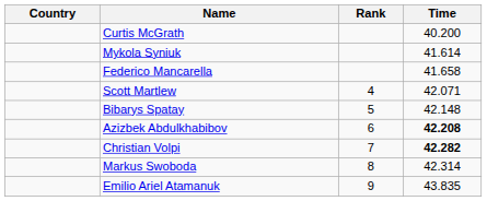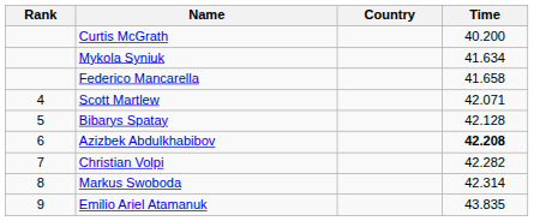 <table class="wikitable" style="text-align:center;width: 50%">
 <tr>
+<th>Rank</th>
+<th>Name</th>
 <th>Country</th>
-<th>Name</th>
-<th>Rank</th>
 <th>Time</th>
 </tr>
 <tr>
+<td></td>
+<td align="left"><a href='#'>Curtis McGrath</a></td>
 <td align="left"></td>
-<td align="left"><a href='#'>Curtis McGrath</a></td>
-<td></td>
 <td>40.200</td>
 </tr>
 <tr>
+<td></td>
+<td align="left"><a href='#'>Mykola Syniuk</a></td>
 <td align="left"></td>
-<td align="left"><a href='#'>Mykola Syniuk</a></td>
-<td></td>
-<td>41.614</td>
+<td>41.634</td>
 </tr>
 <tr>
+<td></td>
+<td align="left"><a href='#'>Federico Mancarella</a></td>
 <td align="left"></td>
-<td align="left"><a href='#'>Federico Mancarella</a></td>
-<td></td>
 <td>41.658</td>
 </tr>
 <tr>
+<td>4</td>
+<td align="left"><a href='#'>Scott Martlew</a></td>
 <td align="left"></td>
-<td align="left"><a href='#'>Scott Martlew</a></td>
-<td>4</td>
 <td>42.071</td>
 </tr>
 <tr>
+<td>5</td>
+<td align="left"><a href='#'>Bibarys Spatay</a></td>
 <td align="left"></td>
-<td align="left"><a href='#'>Bibarys Spatay</a></td>
-<td>5</td>
-<td>42.148</td>
+<td>42.128</td>
 </tr>
 <tr>
+<td>6</td>
+<td align="left"><a href='#'>Azizbek Abdulkhabibov</a></td>
 <td align="left"></td>
-<td align="left"><a href='#'>Azizbek Abdulkhabibov</a></td>
-<td>6</td>
 <td><strong>42.208</strong></td>
 </tr>
 <tr>
+<td>7</td>
+<td align="left"><a href='#'>Christian Volpi</a></td>
 <td align="left"></td>
-<td align="left"><a href='#'>Christian Volpi</a></td>
-<td>7</td>
-<td><strong>42.282</strong></td>
+<td>42.282</td>
 </tr>
 <tr>
+<td>8</td>
+<td align="left"><a href='#'>Markus Swoboda</a></td>
 <td align="left"></td>
-<td align="left"><a href='#'>Markus Swoboda</a></td>
-<td>8</td>
 <td>42.314</td>
 </tr>
 <tr>
+<td>9</td>
+<td align="left"><a href='#'>Emilio Ariel Atamanuk</a></td>
 <td align="left"></td>
-<td align="left"><a href='#'>Emilio Ariel Atamanuk</a></td>
-<td>9</td>
 <td>43.835</td>
 </tr>
 </table>
